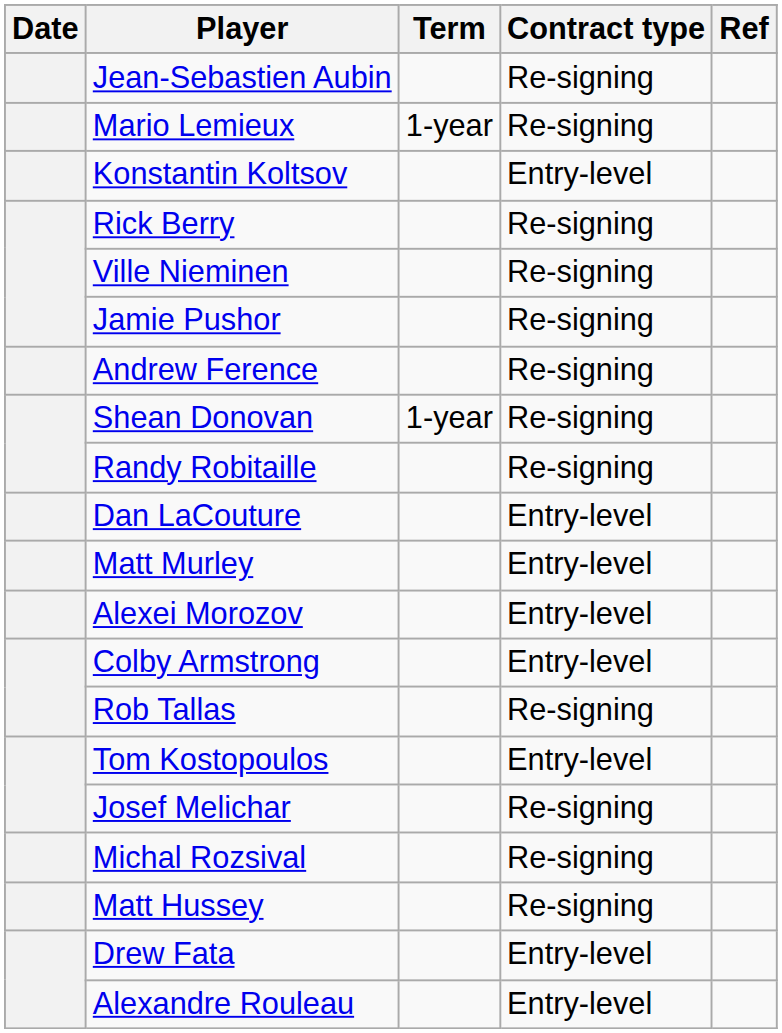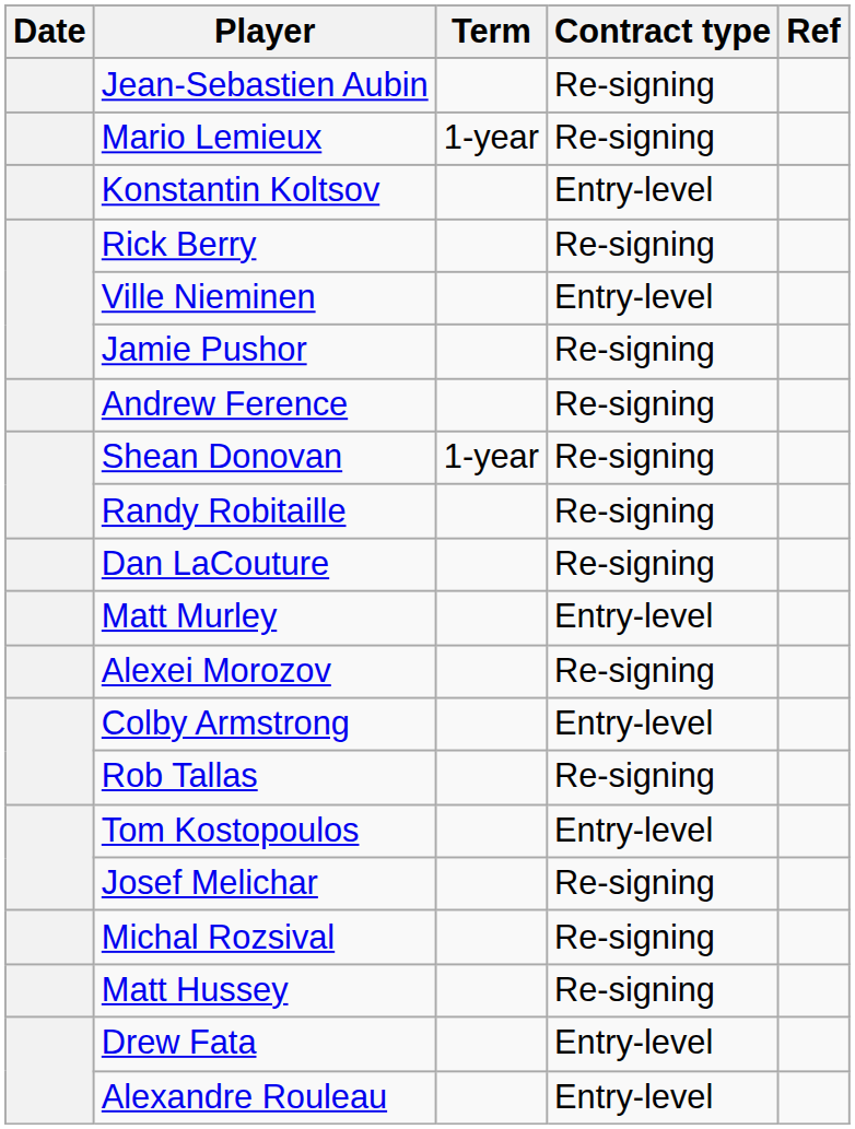 <table class="wikitable plainrowheaders">
 <tr style="background:#ddd; text-align:center;">
 <th>Date</th>
 <th>Player</th>
 <th>Term</th>
 <th>Contract type</th>
 <th>Ref</th>
 </tr>
 <tr>
 <th scope="row"></th>
 <td><a href='#'>Jean-Sebastien Aubin</a></td>
 <td></td>
 <td>Re-signing</td>
 <td></td>
 </tr>
 <tr>
 <th scope="row"></th>
 <td><a href='#'>Mario Lemieux</a></td>
 <td>1-year</td>
 <td>Re-signing</td>
 <td></td>
 </tr>
 <tr>
 <th scope="row"></th>
 <td><a href='#'>Konstantin Koltsov</a></td>
 <td></td>
 <td>Entry-level</td>
 <td></td>
 </tr>
 <tr>
 <th scope="row" rowspan=3></th>
 <td><a href='#'>Rick Berry</a></td>
 <td></td>
 <td>Re-signing</td>
 <td></td>
 </tr>
 <tr>
 <td><a href='#'>Ville Nieminen</a></td>
 <td></td>
-<td>Re-signing</td>
+<td>Entry-level</td>
 <td></td>
 </tr>
 <tr>
 <td><a href='#'>Jamie Pushor</a></td>
 <td></td>
 <td>Re-signing</td>
 <td></td>
 </tr>
 <tr>
 <th scope="row"></th>
 <td><a href='#'>Andrew Ference</a></td>
 <td></td>
 <td>Re-signing</td>
 <td></td>
 </tr>
 <tr>
 <th scope="row" rowspan=2></th>
 <td><a href='#'>Shean Donovan</a></td>
 <td>1-year</td>
 <td>Re-signing</td>
 <td></td>
 </tr>
 <tr>
 <td><a href='#'>Randy Robitaille</a></td>
 <td></td>
 <td>Re-signing</td>
 <td></td>
 </tr>
 <tr>
 <th scope="row"></th>
 <td><a href='#'>Dan LaCouture</a></td>
 <td></td>
-<td>Entry-level</td>
+<td>Re-signing</td>
 <td></td>
 </tr>
 <tr>
 <th scope="row"></th>
 <td><a href='#'>Matt Murley</a></td>
 <td></td>
 <td>Entry-level</td>
 <td></td>
 </tr>
 <tr>
 <th scope="row"></th>
 <td><a href='#'>Alexei Morozov</a></td>
 <td></td>
-<td>Entry-level</td>
+<td>Re-signing</td>
 <td></td>
 </tr>
 <tr>
 <th scope="row" rowspan=2></th>
 <td><a href='#'>Colby Armstrong</a></td>
 <td></td>
 <td>Entry-level</td>
 <td></td>
 </tr>
 <tr>
 <td><a href='#'>Rob Tallas</a></td>
 <td></td>
 <td>Re-signing</td>
 <td></td>
 </tr>
 <tr>
 <th scope="row" rowspan=2></th>
 <td><a href='#'>Tom Kostopoulos</a></td>
 <td></td>
 <td>Entry-level</td>
 <td></td>
 </tr>
 <tr>
 <td><a href='#'>Josef Melichar</a></td>
 <td></td>
 <td>Re-signing</td>
 <td></td>
 </tr>
 <tr>
 <th scope="row"></th>
 <td><a href='#'>Michal Rozsival</a></td>
 <td></td>
 <td>Re-signing</td>
 <td></td>
 </tr>
 <tr>
 <th scope="row"></th>
 <td><a href='#'>Matt Hussey</a></td>
 <td></td>
 <td>Re-signing</td>
 <td></td>
 </tr>
 <tr>
 <th scope="row" rowspan=2></th>
 <td><a href='#'>Drew Fata</a></td>
 <td></td>
 <td>Entry-level</td>
 <td></td>
 </tr>
 <tr>
 <td><a href='#'>Alexandre Rouleau</a></td>
 <td></td>
 <td>Entry-level</td>
 <td></td>
 </tr>
 </table>
